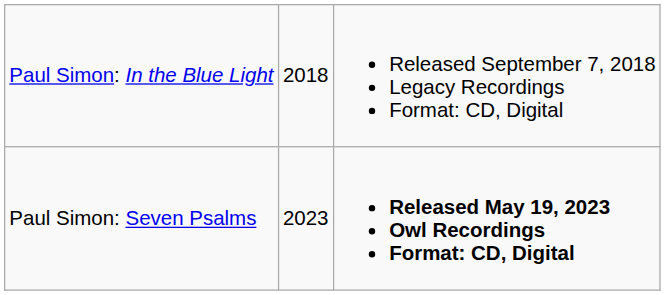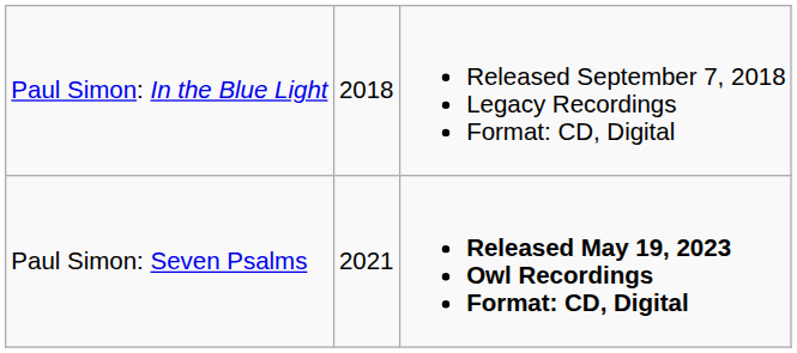 <table class="wikitable">
 <tr>
 <td><a href='#'>Paul Simon</a>: <em><a href='#'>In the Blue Light</a></em></td>
 <td>2018</td>
 <td><br><ul><li>Released September 7, 2018</li><li>Legacy Recordings</li><li>Format: CD, Digital</li></ul></td>
 </tr>
 <tr>
 <td>Paul Simon: <a href='#'>Seven Psalms</a></td>
-<td>2023</td>
+<td>2021</td>
 <td><strong><br><ul><li>Released May 19, 2023</li><li>Owl Recordings</li><li>Format: CD, Digital</li></ul></strong></td>
 </tr>
 </table>
